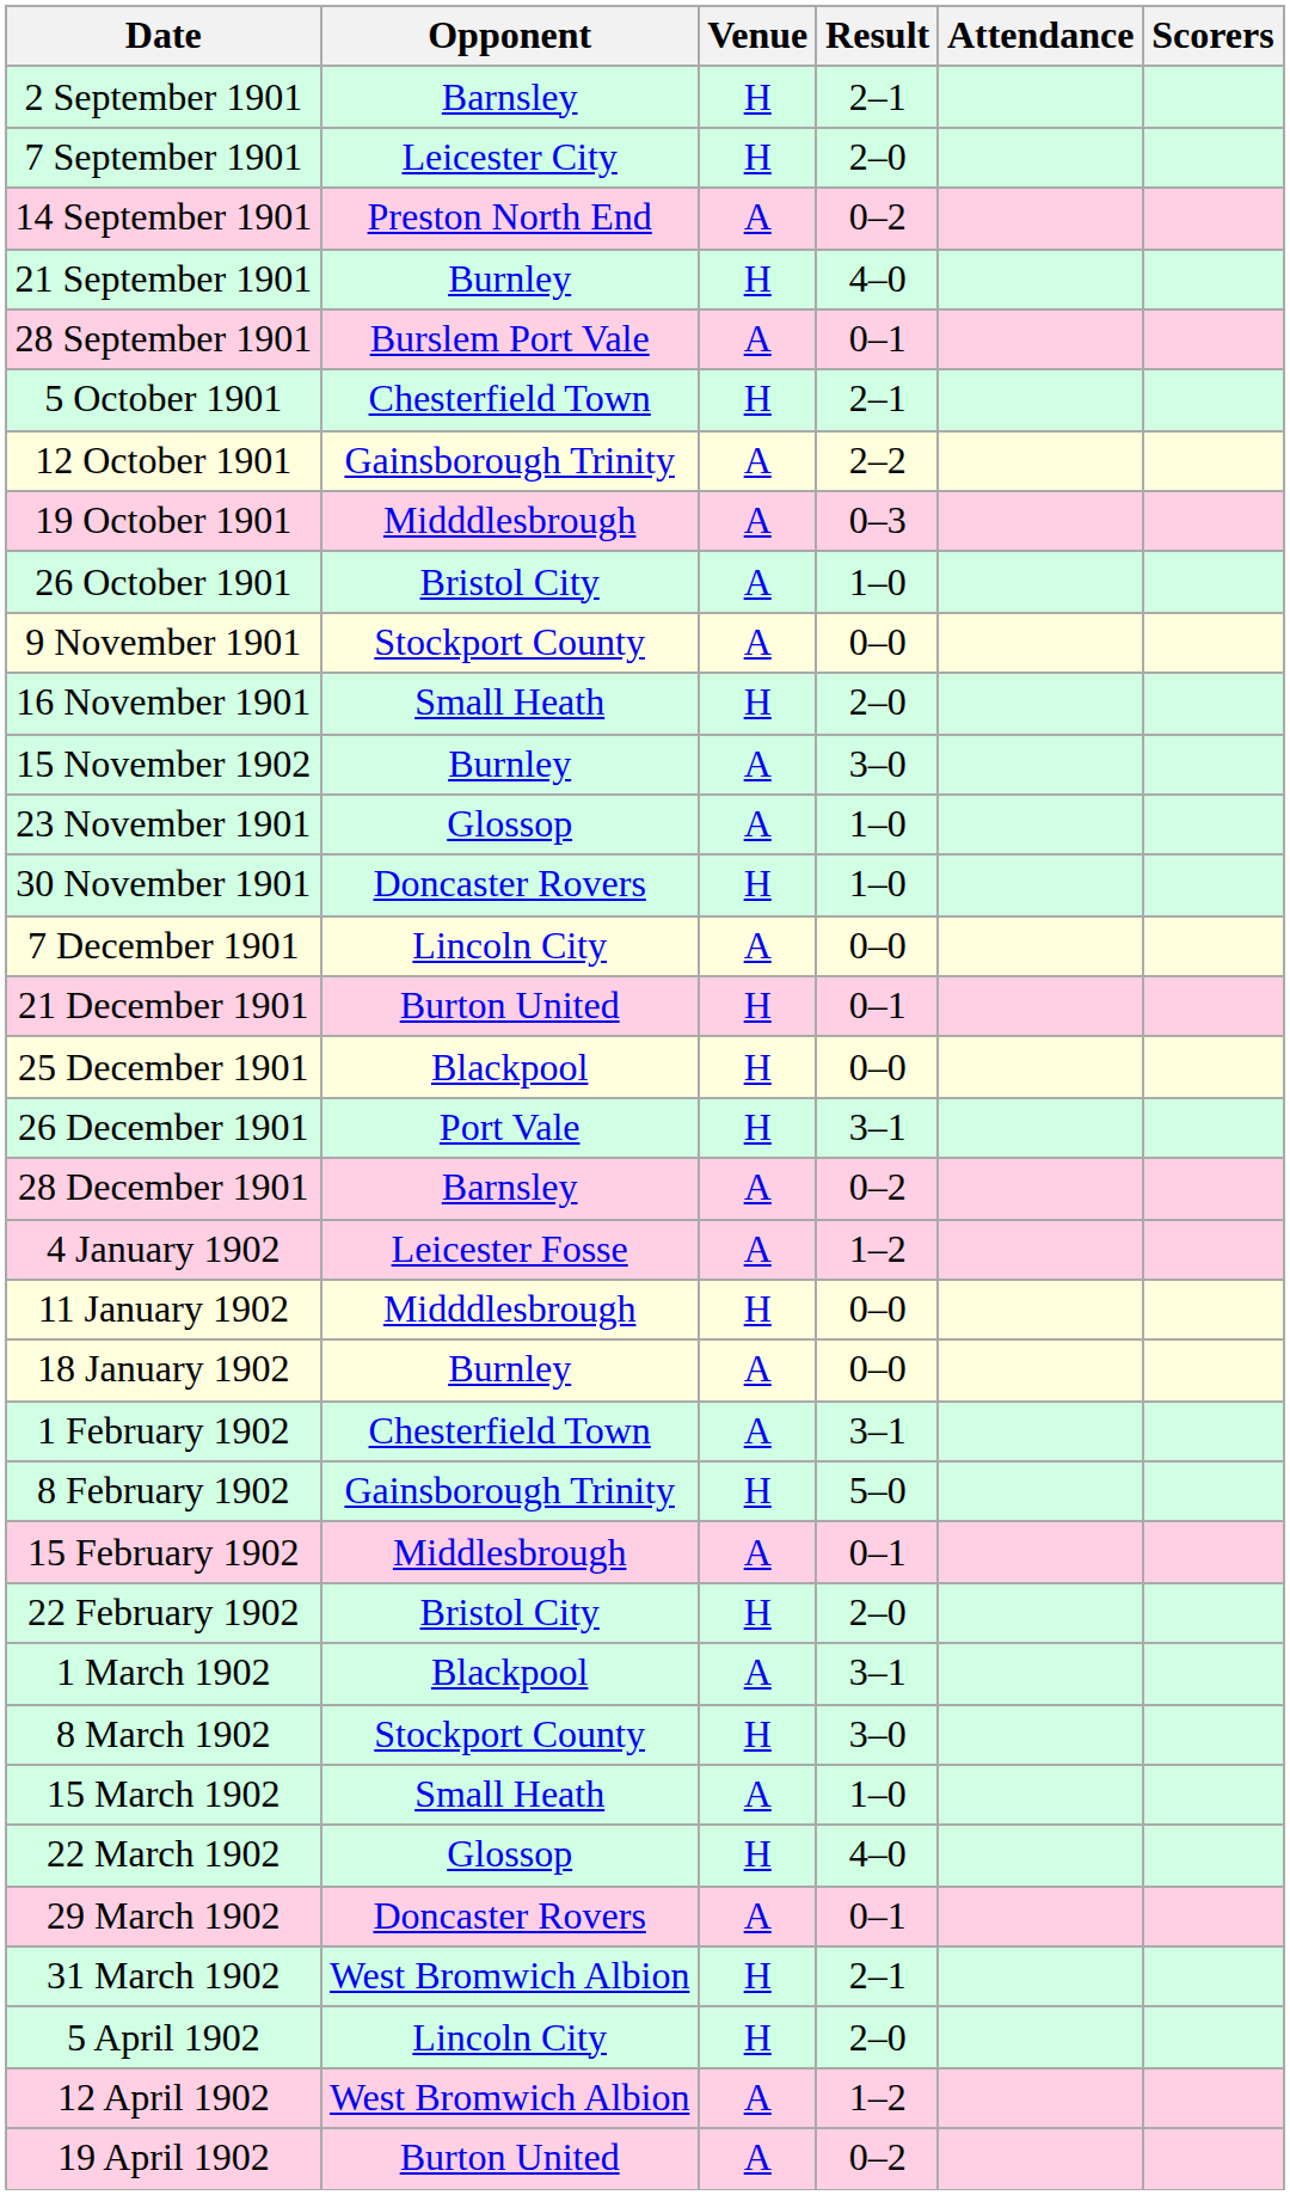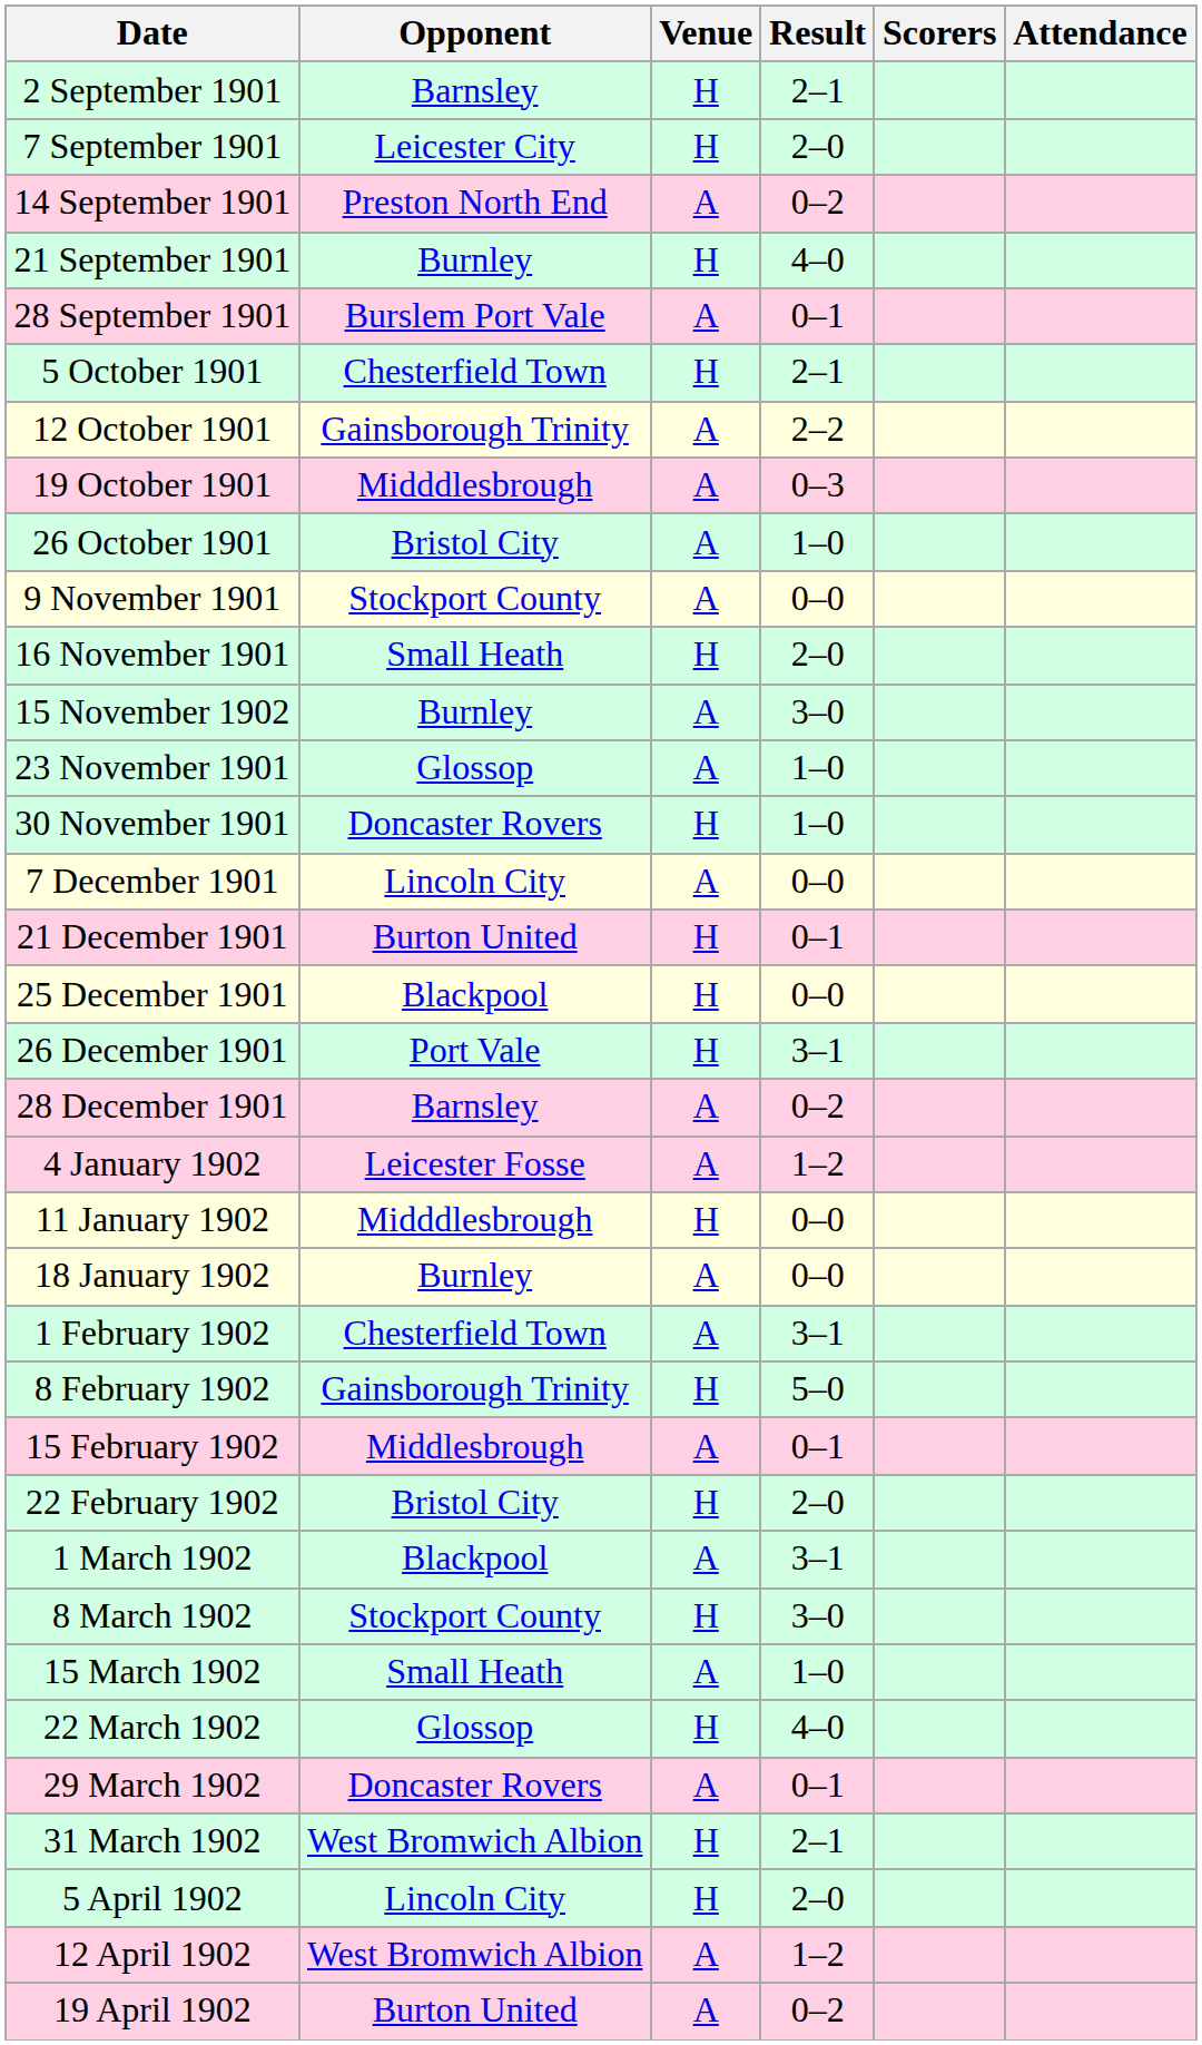 <table class="wikitable sortable" style="text-align:center;">
 <tr>
 <th>Date</th>
 <th>Opponent</th>
 <th>Venue</th>
 <th>Result</th>
+<th>Scorers</th>
 <th>Attendance</th>
-<th>Scorers</th>
 </tr>
 <tr style="background:#d0ffe3;">
 <td>2 September 1901</td>
 <td><a href='#'>Barnsley</a></td>
 <td><a href='#'>H</a></td>
 <td>2–1</td>
 <td></td>
 <td></td>
 </tr>
 <tr style="background:#d0ffe3;">
 <td>7 September 1901</td>
 <td><a href='#'>Leicester City</a></td>
 <td><a href='#'>H</a></td>
 <td>2–0</td>
 <td></td>
 <td></td>
 </tr>
 <tr style="background:#ffd0e3;">
 <td>14 September 1901</td>
 <td><a href='#'>Preston North End</a></td>
 <td><a href='#'>A</a></td>
 <td>0–2</td>
 <td></td>
 <td></td>
 </tr>
 <tr style="background:#d0ffe3;">
 <td>21 September 1901</td>
 <td><a href='#'>Burnley</a></td>
 <td><a href='#'>H</a></td>
 <td>4–0</td>
 <td></td>
 <td></td>
 </tr>
 <tr style="background:#ffd0e3;">
 <td>28 September 1901</td>
 <td><a href='#'>Burslem Port Vale</a></td>
 <td><a href='#'>A</a></td>
 <td>0–1</td>
 <td></td>
 <td></td>
 </tr>
 <tr style="background:#d0ffe3;">
 <td>5 October 1901</td>
 <td><a href='#'>Chesterfield Town</a></td>
 <td><a href='#'>H</a></td>
 <td>2–1</td>
 <td></td>
 <td></td>
 </tr>
 <tr style="background:#ffffdd;">
 <td>12 October 1901</td>
 <td><a href='#'>Gainsborough Trinity</a></td>
 <td><a href='#'>A</a></td>
 <td>2–2</td>
 <td></td>
 <td></td>
 </tr>
 <tr style="background:#ffd0e3;">
 <td>19 October 1901</td>
 <td><a href='#'>Midddlesbrough</a></td>
 <td><a href='#'>A</a></td>
 <td>0–3</td>
 <td></td>
 <td></td>
 </tr>
 <tr style="background:#d0ffe3;">
 <td>26 October 1901</td>
 <td><a href='#'>Bristol City</a></td>
 <td><a href='#'>A</a></td>
 <td>1–0</td>
 <td></td>
 <td></td>
 </tr>
 <tr style="background:#ffffdd;">
 <td>9 November 1901</td>
 <td><a href='#'>Stockport County</a></td>
 <td><a href='#'>A</a></td>
 <td>0–0</td>
 <td></td>
 <td></td>
 </tr>
 <tr style="background:#d0ffe3;">
 <td>16 November 1901</td>
 <td><a href='#'>Small Heath</a></td>
 <td><a href='#'>H</a></td>
 <td>2–0</td>
 <td></td>
 <td></td>
 </tr>
 <tr style="background:#d0ffe3;">
 <td>15 November 1902</td>
 <td><a href='#'>Burnley</a></td>
 <td><a href='#'>A</a></td>
 <td>3–0</td>
 <td></td>
 <td></td>
 </tr>
 <tr style="background:#d0ffe3;">
 <td>23 November 1901</td>
 <td><a href='#'>Glossop</a></td>
 <td><a href='#'>A</a></td>
 <td>1–0</td>
 <td></td>
 <td></td>
 </tr>
 <tr style="background:#d0ffe3;">
 <td>30 November 1901</td>
 <td><a href='#'>Doncaster Rovers</a></td>
 <td><a href='#'>H</a></td>
 <td>1–0</td>
 <td></td>
 <td></td>
 </tr>
 <tr style="background:#ffffdd;">
 <td>7 December 1901</td>
 <td><a href='#'>Lincoln City</a></td>
 <td><a href='#'>A</a></td>
 <td>0–0</td>
 <td></td>
 <td></td>
 </tr>
 <tr style="background:#ffd0e3;">
 <td>21 December 1901</td>
 <td><a href='#'>Burton United</a></td>
 <td><a href='#'>H</a></td>
 <td>0–1</td>
 <td></td>
 <td></td>
 </tr>
 <tr style="background:#ffffdd;">
 <td>25 December 1901</td>
 <td><a href='#'>Blackpool</a></td>
 <td><a href='#'>H</a></td>
 <td>0–0</td>
 <td></td>
 <td></td>
 </tr>
 <tr style="background:#d0ffe3;">
 <td>26 December 1901</td>
 <td><a href='#'>Port Vale</a></td>
 <td><a href='#'>H</a></td>
 <td>3–1</td>
 <td></td>
 <td></td>
 </tr>
 <tr style="background:#ffd0e3;">
 <td>28 December 1901</td>
 <td><a href='#'>Barnsley</a></td>
 <td><a href='#'>A</a></td>
 <td>0–2</td>
 <td></td>
 <td></td>
 </tr>
 <tr style="background:#ffd0e3;">
 <td>4 January 1902</td>
 <td><a href='#'>Leicester Fosse</a></td>
 <td><a href='#'>A</a></td>
 <td>1–2</td>
 <td></td>
 <td></td>
 </tr>
 <tr style="background:#ffffdd;">
 <td>11 January 1902</td>
 <td><a href='#'>Midddlesbrough</a></td>
 <td><a href='#'>H</a></td>
 <td>0–0</td>
 <td></td>
 <td></td>
 </tr>
 <tr style="background:#ffffdd;">
 <td>18 January 1902</td>
 <td><a href='#'>Burnley</a></td>
 <td><a href='#'>A</a></td>
 <td>0–0</td>
 <td></td>
 <td></td>
 </tr>
 <tr style="background:#d0ffe3;">
 <td>1 February 1902</td>
 <td><a href='#'>Chesterfield Town</a></td>
 <td><a href='#'>A</a></td>
 <td>3–1</td>
 <td></td>
 <td></td>
 </tr>
 <tr style="background:#d0ffe3;">
 <td>8 February 1902</td>
 <td><a href='#'>Gainsborough Trinity</a></td>
 <td><a href='#'>H</a></td>
 <td>5–0</td>
 <td></td>
 <td></td>
 </tr>
 <tr style="background:#ffd0e3;">
 <td>15 February 1902</td>
 <td><a href='#'>Middlesbrough</a></td>
 <td><a href='#'>A</a></td>
 <td>0–1</td>
 <td></td>
 <td></td>
 </tr>
 <tr style="background:#d0ffe3;">
 <td>22 February 1902</td>
 <td><a href='#'>Bristol City</a></td>
 <td><a href='#'>H</a></td>
 <td>2–0</td>
 <td></td>
 <td></td>
 </tr>
 <tr style="background:#d0ffe3;">
 <td>1 March 1902</td>
 <td><a href='#'>Blackpool</a></td>
 <td><a href='#'>A</a></td>
 <td>3–1</td>
 <td></td>
 <td></td>
 </tr>
 <tr style="background:#d0ffe3;">
 <td>8 March 1902</td>
 <td><a href='#'>Stockport County</a></td>
 <td><a href='#'>H</a></td>
 <td>3–0</td>
 <td></td>
 <td></td>
 </tr>
 <tr style="background:#d0ffe3;">
 <td>15 March 1902</td>
 <td><a href='#'>Small Heath</a></td>
 <td><a href='#'>A</a></td>
 <td>1–0</td>
 <td></td>
 <td></td>
 </tr>
 <tr style="background:#d0ffe3;">
 <td>22 March 1902</td>
 <td><a href='#'>Glossop</a></td>
 <td><a href='#'>H</a></td>
 <td>4–0</td>
 <td></td>
 <td></td>
 </tr>
 <tr style="background:#ffd0e3;">
 <td>29 March 1902</td>
 <td><a href='#'>Doncaster Rovers</a></td>
 <td><a href='#'>A</a></td>
 <td>0–1</td>
 <td></td>
 <td></td>
 </tr>
 <tr style="background:#d0ffe3;">
 <td>31 March 1902</td>
 <td><a href='#'>West Bromwich Albion</a></td>
 <td><a href='#'>H</a></td>
 <td>2–1</td>
 <td></td>
 <td></td>
 </tr>
 <tr style="background:#d0ffe3;">
 <td>5 April 1902</td>
 <td><a href='#'>Lincoln City</a></td>
 <td><a href='#'>H</a></td>
 <td>2–0</td>
 <td></td>
 <td></td>
 </tr>
 <tr style="background:#ffd0e3;">
 <td>12 April 1902</td>
 <td><a href='#'>West Bromwich Albion</a></td>
 <td><a href='#'>A</a></td>
 <td>1–2</td>
 <td></td>
 <td></td>
 </tr>
 <tr style="background:#ffd0e3;">
 <td>19 April 1902</td>
 <td><a href='#'>Burton United</a></td>
 <td><a href='#'>A</a></td>
 <td>0–2</td>
 <td></td>
 <td></td>
 </tr>
 </table>
